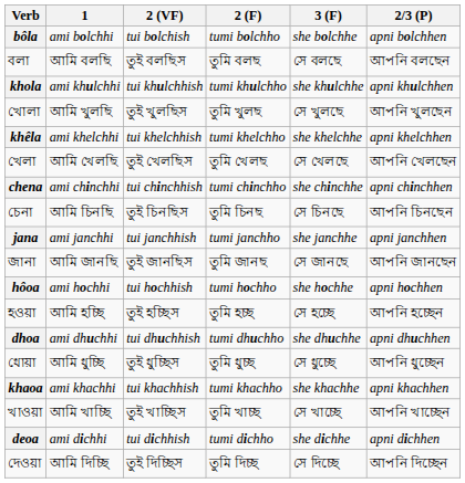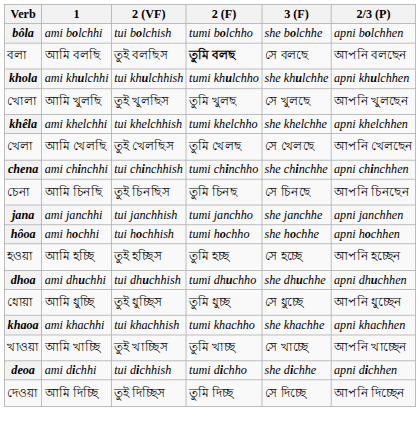 <table class="wikitable">
 <tr>
 <th>Verb</th>
 <th>1</th>
 <th>2 (VF)</th>
 <th>2 (F)</th>
 <th>3 (F)</th>
 <th>2/3 (P)</th>
 </tr>
 <tr>
 <th><em>bôla</em></th>
 <td><em>ami b<strong>o</strong>lchhi</em></td>
 <td><em>tui b<strong>o</strong>lchish</em></td>
 <td><em>tumi b<strong>o</strong>lchho</em></td>
 <td><em>she b<strong>o</strong>lchhe</em></td>
 <td><em>apni b<strong>o</strong>lchhen</em></td>
 </tr>
 <tr>
 <td>বলা</td>
 <td>আমি বলছি</td>
 <td>তুই বলছিস</td>
-<td>তুমি বলছ</td>
+<td><strong>তুমি বলছ</strong></td>
 <td>সে বলছে</td>
 <td>আপনি বলছেন</td>
 </tr>
 <tr>
 <th><em>khola</em></th>
 <td><em>ami kh<strong>u</strong>lchhi</em></td>
 <td><em>tui kh<strong>u</strong>lchhish</em></td>
 <td><em>tumi kh<strong>u</strong>lchho</em></td>
 <td><em>she kh<strong>u</strong>lchhe</em></td>
 <td><em>apni kh<strong>u</strong>lchhen</em></td>
 </tr>
 <tr>
 <td>খোলা</td>
 <td>আমি খুলছি</td>
 <td>তুই খুলছিস</td>
 <td>তুমি খুলছ</td>
 <td>সে খুলছে</td>
 <td>আপনি খুলছেন</td>
 </tr>
 <tr>
 <th><em>khêla</em></th>
 <td><em>ami khelchhi</em></td>
 <td><em>tui khelchhish</em></td>
 <td><em>tumi khelchho</em></td>
 <td><em>she khelchhe</em></td>
 <td><em>apni khelchhen</em></td>
 </tr>
 <tr>
 <td>খেলা</td>
 <td>আমি খেলছি</td>
 <td>তুই খেলছিস</td>
 <td>তুমি খেলছ</td>
 <td>সে খেলছে</td>
 <td>আপনি খেলছেন</td>
 </tr>
 <tr>
 <th><em>chena</em></th>
 <td><em>ami ch<strong>i</strong>nchhi</em></td>
 <td><em>tui ch<strong>i</strong>nchhish</em></td>
 <td><em>tumi ch<strong>i</strong>nchho</em></td>
 <td><em>she ch<strong>i</strong>nchhe</em></td>
 <td><em>apni ch<strong>i</strong>nchhen</em></td>
 </tr>
 <tr>
 <td>চেনা</td>
 <td>আমি চিনছি</td>
 <td>তুই চিনছিস</td>
 <td>তুমি চিনছ</td>
 <td>সে চিনছে</td>
 <td>আপনি চিনছেন</td>
 </tr>
 <tr>
 <th><em>jana</em></th>
 <td><em>ami janchhi</em></td>
 <td><em>tui janchhish</em></td>
 <td><em>tumi janchho</em></td>
 <td><em>she janchhe</em></td>
 <td><em>apni janchhen</em></td>
-</tr>
-<tr>
-<td>জানা</td>
-<td>আমি জানছি</td>
-<td>তুই জানছিস</td>
-<td>তুমি জানছ</td>
-<td>সে জানছে</td>
-<td>আপনি জানছেন</td>
 </tr>
 <tr>
 <th><em>hôoa</em></th>
 <td><em>ami h<strong>o</strong>chhi</em></td>
 <td><em>tui h<strong>o</strong>chhish</em></td>
 <td><em>tumi h<strong>o</strong>chho</em></td>
 <td><em>she h<strong>o</strong>chhe</em></td>
 <td><em>apni h<strong>o</strong>chhen</em></td>
 </tr>
 <tr>
 <td>হওয়া</td>
 <td>আমি হচ্ছি</td>
 <td>তুই হচ্ছিস</td>
 <td>তুমি হচ্ছ</td>
 <td>সে হচ্ছে</td>
 <td>আপনি হচ্ছেন</td>
 </tr>
 <tr>
 <th><em>dhoa</em></th>
 <td><em>ami dh<strong>u</strong>chhi</em></td>
 <td><em>tui dh<strong>u</strong>chhish</em></td>
 <td><em>tumi dh<strong>u</strong>chho</em></td>
 <td><em>she dh<strong>u</strong>chhe</em></td>
 <td><em>apni dh<strong>u</strong>chhen</em></td>
 </tr>
 <tr>
 <td>ধোয়া</td>
 <td>আমি ধুচ্ছি</td>
 <td>তুই ধুচ্ছিস</td>
 <td>তুমি ধুচ্ছ</td>
 <td>সে ধুচ্ছে</td>
 <td>আপনি ধুচ্ছেন</td>
 </tr>
 <tr>
 <th><em>khaoa</em></th>
 <td><em>ami khachhi</em></td>
 <td><em>tui khachhish</em></td>
 <td><em>tumi khachho</em></td>
 <td><em>she khachhe</em></td>
 <td><em>apni khachhen</em></td>
 </tr>
 <tr>
 <td>খাওয়া</td>
 <td>আমি খাচ্ছি</td>
 <td>তুই খাচ্ছিস</td>
 <td>তুমি খাচ্ছ</td>
 <td>সে খাচ্ছে</td>
 <td>আপনি খাচ্ছেন</td>
 </tr>
 <tr>
 <th><em>deoa</em></th>
 <td><em>ami d<strong>i</strong>chhi</em></td>
 <td><em>tui d<strong>i</strong>chhish</em></td>
 <td><em>tumi d<strong>i</strong>chho</em></td>
 <td><em>she d<strong>i</strong>chhe</em></td>
 <td><em>apni d<strong>i</strong>chhen</em></td>
 </tr>
 <tr>
 <td>দেওয়া</td>
 <td>আমি দিচ্ছি</td>
 <td>তুই দিচ্ছিস</td>
 <td>তুমি দিচ্ছ</td>
 <td>সে দিচ্ছে</td>
 <td>আপনি দিচ্ছেন</td>
 </tr>
 </table>
